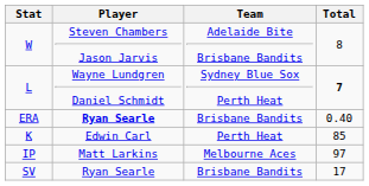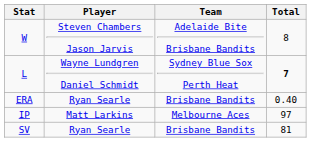 <table class="wikitable" style="text-align:center;">
 <tr>
 <th scope="col" width=50>Stat</th>
 <th scope="col" width=150>Player</th>
 <th scope="col" width=150>Team</th>
 <th scope="col" width=50>Total</th>
 </tr>
 <tr>
 <td><a href='#'>W</a></td>
 <td><div><a href='#'>Steven Chambers</a></div><hr><div><a href='#'>Jason Jarvis</a></div></td>
 <td><div><a href='#'>Adelaide Bite</a></div><hr><div><a href='#'>Brisbane Bandits</a></div></td>
 <td>8</td>
 </tr>
 <tr>
 <td><a href='#'>L</a></td>
 <td><div><a href='#'>Wayne Lundgren</a></div><hr><div><a href='#'>Daniel Schmidt</a></div></td>
 <td><div><a href='#'>Sydney Blue Sox</a></div><hr><div><a href='#'>Perth Heat</a></div></td>
 <td><strong>7</strong></td>
 </tr>
 <tr>
 <td><a href='#'>ERA</a></td>
-<td><strong><a href='#'>Ryan Searle</a></strong></td>
+<td><a href='#'>Ryan Searle</a></td>
 <td><a href='#'>Brisbane Bandits</a></td>
 <td>0.40</td>
-</tr>
-<tr>
-<td><a href='#'>K</a></td>
-<td><a href='#'>Edwin Carl</a></td>
-<td><a href='#'>Perth Heat</a></td>
-<td>85</td>
 </tr>
 <tr>
 <td><a href='#'>IP</a></td>
 <td><a href='#'>Matt Larkins</a></td>
 <td><a href='#'>Melbourne Aces</a></td>
 <td>97</td>
 </tr>
 <tr>
 <td><a href='#'>SV</a></td>
 <td><a href='#'>Ryan Searle</a></td>
 <td><a href='#'>Brisbane Bandits</a></td>
-<td>17</td>
+<td>81</td>
 </tr>
 </table>
